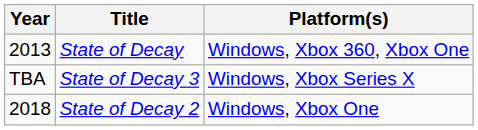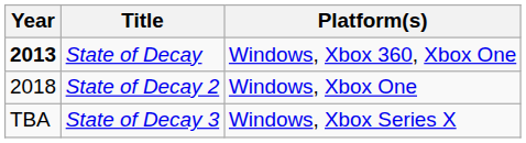 <table class="wikitable sortable">
 <tr>
 <th>Year</th>
 <th>Title</th>
 <th>Platform(s)</th>
 </tr>
 <tr>
-<td>2013</td>
+<td><strong>2013</strong></td>
 <td><em><a href='#'>State of Decay</a></em></td>
 <td><a href='#'>Windows</a>, <a href='#'>Xbox 360</a>, <a href='#'>Xbox One</a></td>
+</tr>
+<tr>
+<td>2018</td>
+<td><em><a href='#'>State of Decay 2</a></em></td>
+<td><a href='#'>Windows</a>, <a href='#'>Xbox One</a></td>
 </tr>
 <tr>
 <td>TBA</td>
 <td><em><a href='#'>State of Decay 3</a></em></td>
 <td><a href='#'>Windows</a>, <a href='#'>Xbox Series X</a></td>
 </tr>
-<tr>
-<td>2018</td>
-<td><em><a href='#'>State of Decay 2</a></em></td>
-<td><a href='#'>Windows</a>, <a href='#'>Xbox One</a></td>
-</tr>
 </table>
